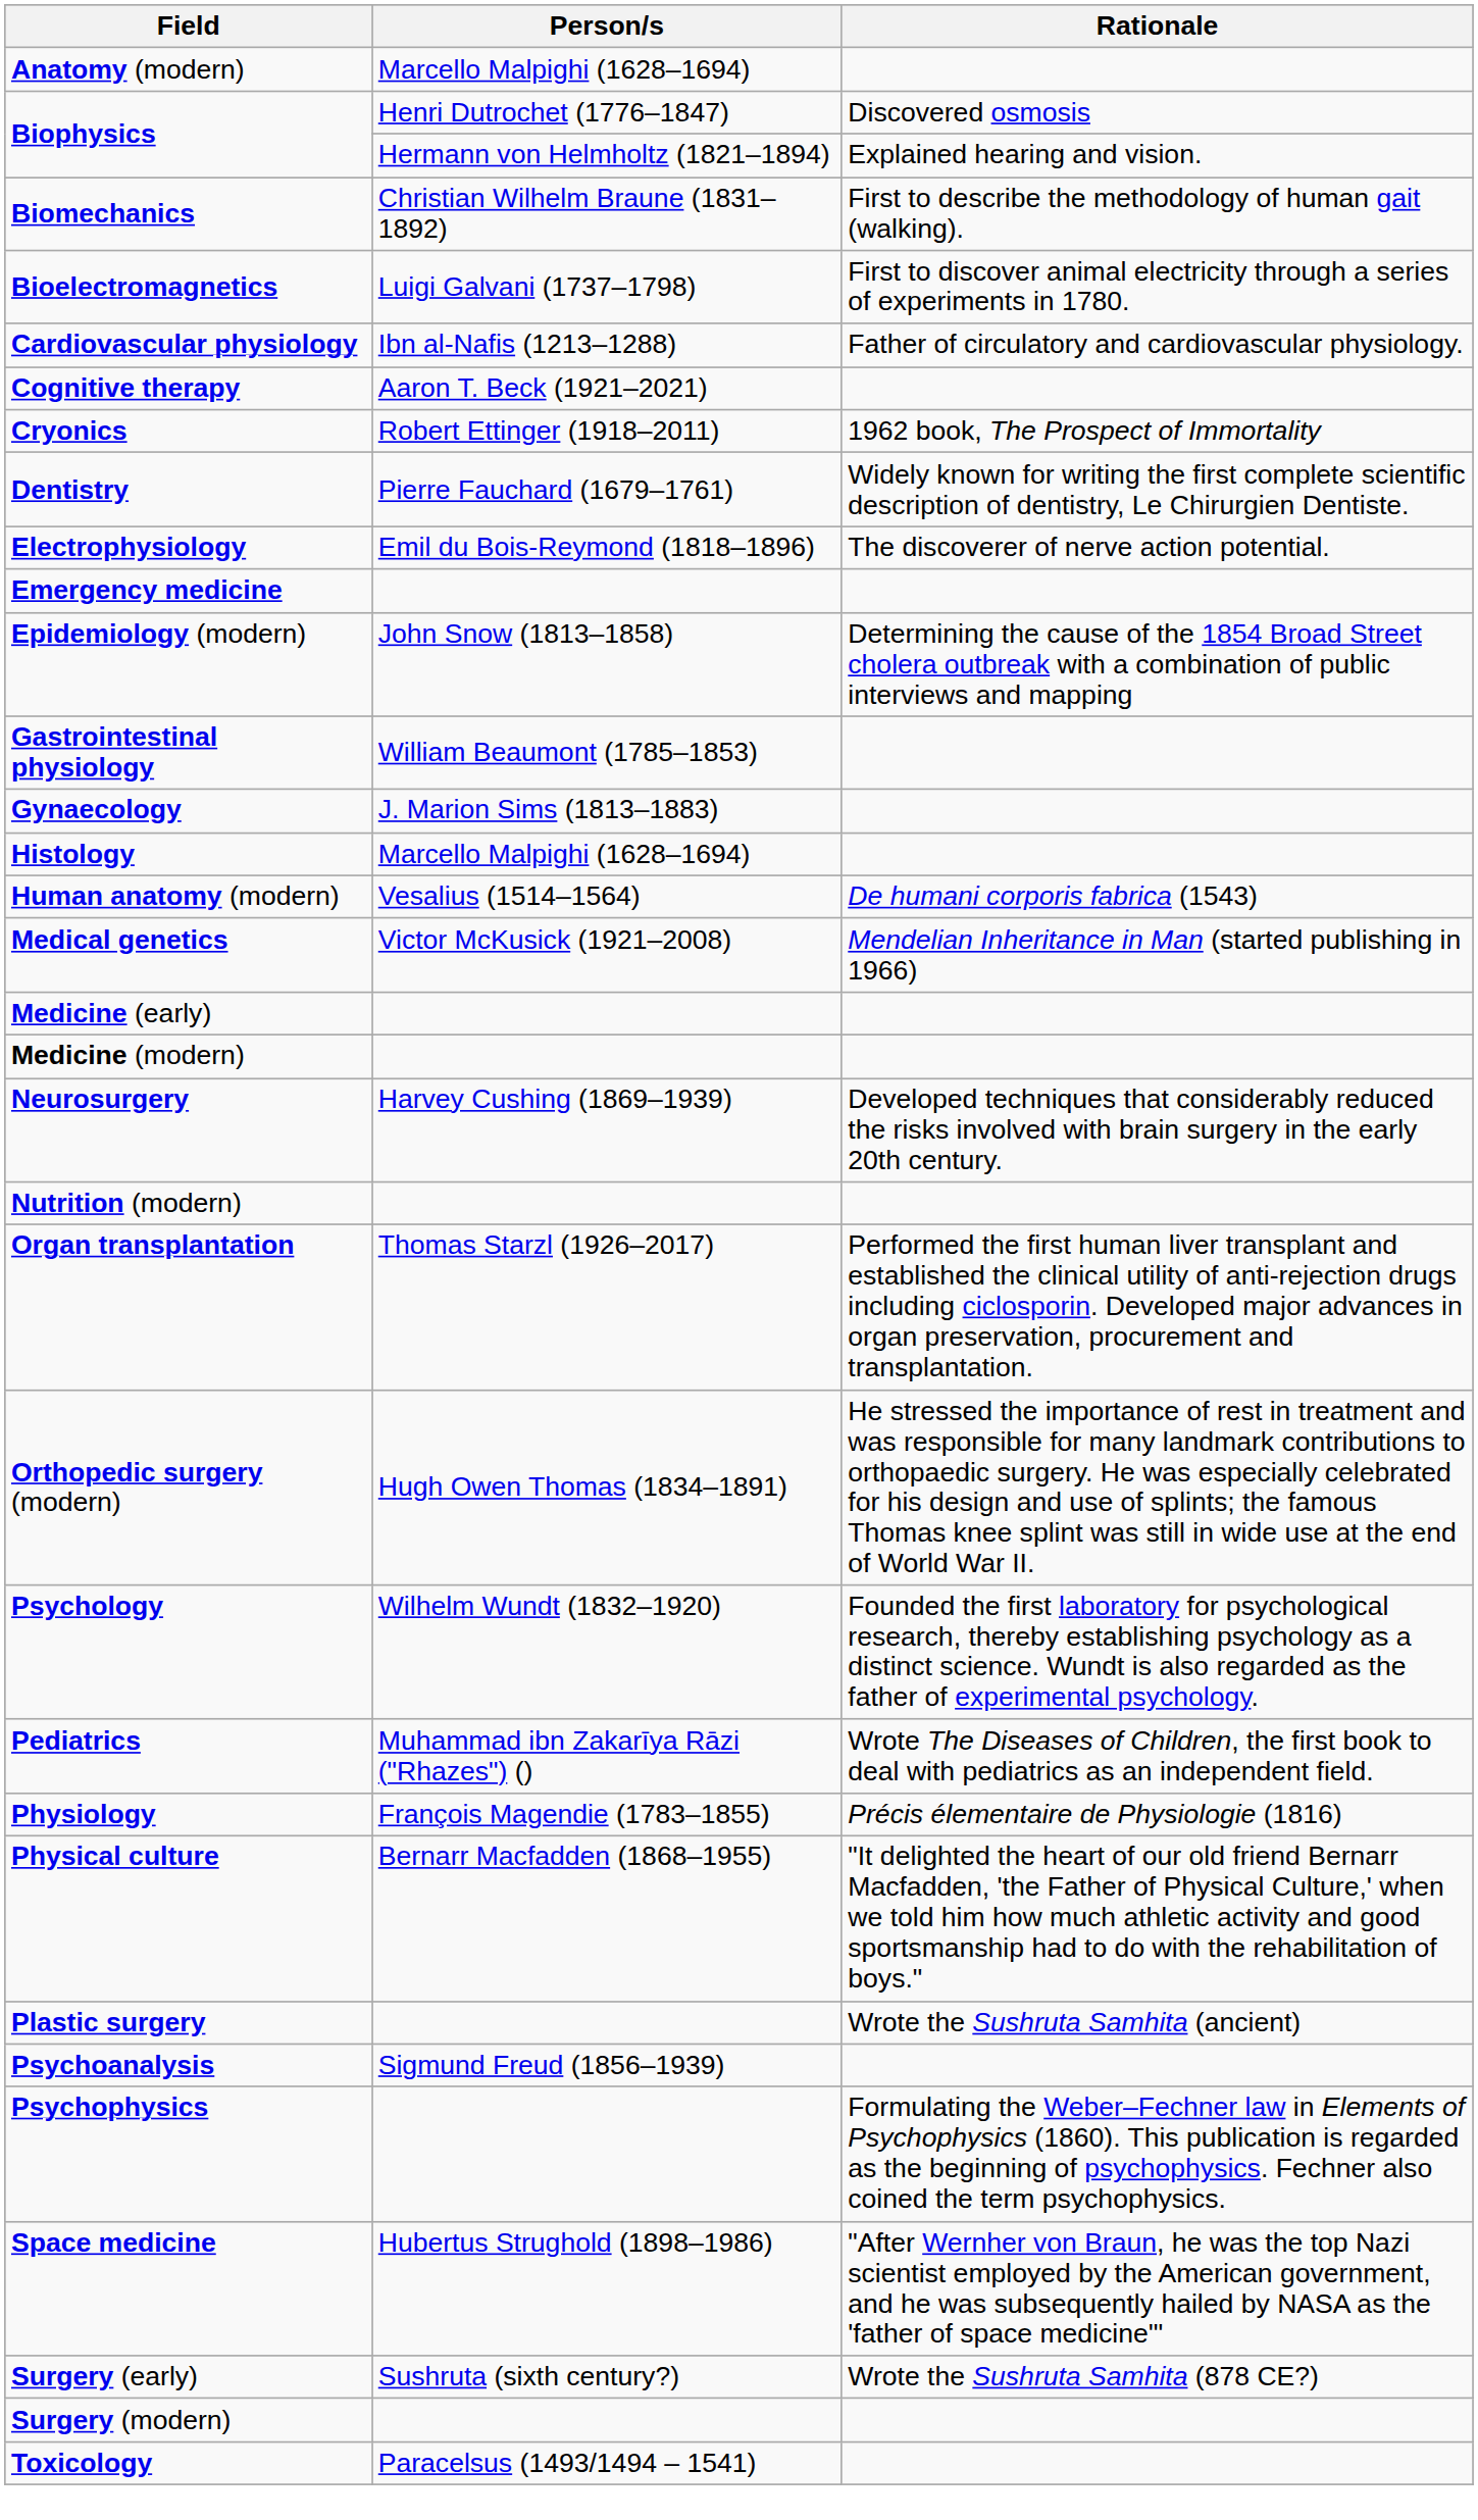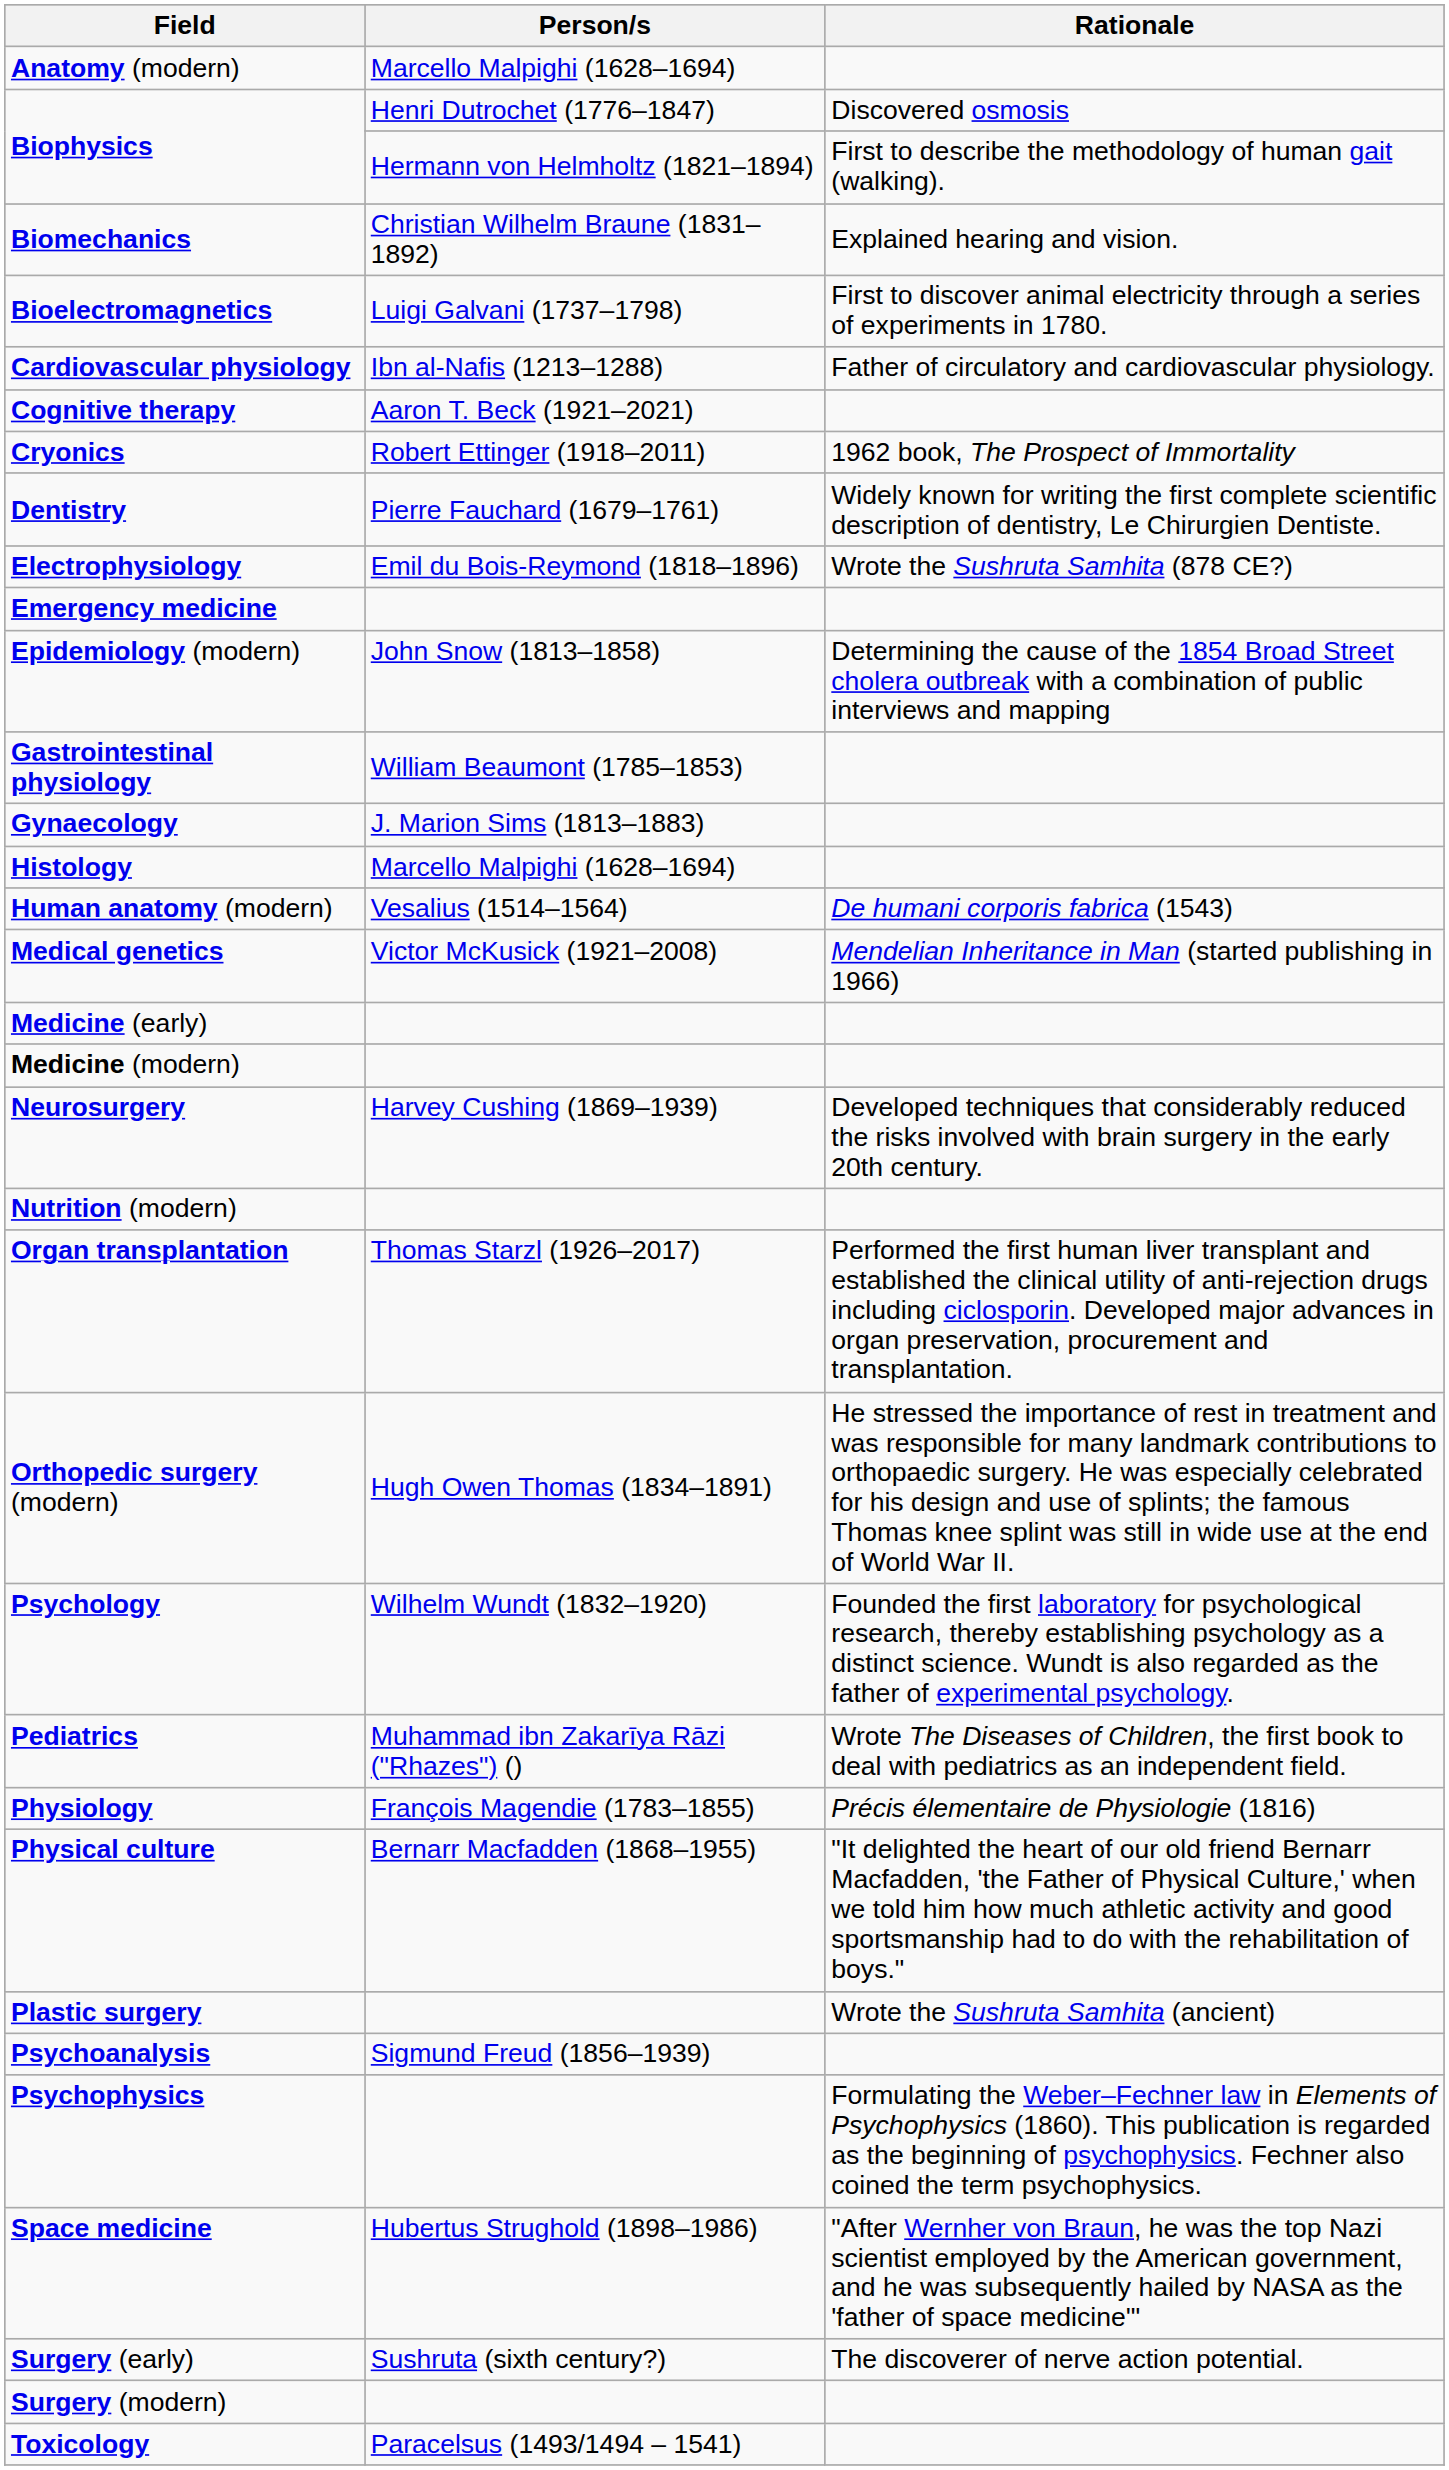 <table class="wikitable" style="text-align:left;">
 <tr>
 <th width="25%">Field</th>
 <th width="32%">Person/s<br></th>
 <th width="43%">Rationale</th>
 </tr>
 <tr style="vertical-align:top">
 <td><strong><a href='#'>Anatomy</a></strong> (modern)</td>
 <td><a href='#'>Marcello Malpighi</a> (1628–1694)</td>
 <td></td>
 </tr>
 <tr>
 <td rowspan="2"><strong><a href='#'>Biophysics</a></strong></td>
 <td><a href='#'>Henri Dutrochet</a> (1776–1847)</td>
 <td>Discovered <a href='#'>osmosis</a></td>
 </tr>
 <tr>
 <td><a href='#'>Hermann von Helmholtz</a> (1821–1894)</td>
-<td>Explained hearing and vision.</td>
+<td>First to describe the methodology of human <a href='#'>gait</a> (walking).</td>
 </tr>
 <tr>
 <td><strong><a href='#'>Biomechanics</a></strong></td>
 <td><a href='#'>Christian Wilhelm Braune</a> (1831–1892)</td>
-<td>First to describe the methodology of human <a href='#'>gait</a> (walking).</td>
+<td>Explained hearing and vision.</td>
 </tr>
 <tr>
 <td><strong><a href='#'>Bioelectromagnetics</a></strong></td>
 <td><a href='#'>Luigi Galvani</a> (1737–1798)</td>
 <td>First to discover animal electricity through a series of experiments in 1780.</td>
 </tr>
 <tr style="vertical-align:top">
 <td><strong><a href='#'>Cardiovascular physiology</a></strong></td>
 <td><a href='#'>Ibn al-Nafis</a> (1213–1288)</td>
 <td>Father of circulatory and cardiovascular physiology.</td>
 </tr>
 <tr style="vertical-align:top">
 <td><strong><a href='#'>Cognitive therapy</a></strong></td>
 <td><a href='#'>Aaron T. Beck</a> (1921–2021)</td>
 <td></td>
 </tr>
 <tr style="vertical-align:top">
 <td><strong><a href='#'>Cryonics</a></strong></td>
 <td><a href='#'>Robert Ettinger</a> (1918–2011)</td>
 <td>1962 book, <em>The Prospect of Immortality</em></td>
 </tr>
 <tr>
 <td><strong><a href='#'>Dentistry</a></strong></td>
 <td><a href='#'>Pierre Fauchard</a> (1679–1761)</td>
 <td>Widely known for writing the first complete scientific description of dentistry, Le Chirurgien Dentiste.</td>
 </tr>
 <tr style="vertical-align:top">
 <td><strong><a href='#'>Electrophysiology</a></strong></td>
 <td><a href='#'>Emil du Bois-Reymond</a> (1818–1896)</td>
-<td>The discoverer of nerve action potential.</td>
+<td>Wrote the <em><a href='#'>Sushruta Samhita</a></em> (878 CE?)</td>
 </tr>
 <tr style="vertical-align:top">
 <td><strong><a href='#'>Emergency medicine</a></strong></td>
 <td></td>
 <td></td>
 </tr>
 <tr style="vertical-align:top">
 <td><strong><a href='#'>Epidemiology</a></strong> (modern)</td>
 <td><a href='#'>John Snow</a> (1813–1858)</td>
 <td>Determining the cause of the <a href='#'>1854 Broad Street cholera outbreak</a> with a combination of public interviews and mapping</td>
 </tr>
 <tr>
 <td><strong><a href='#'>Gastrointestinal physiology</a></strong></td>
 <td><a href='#'>William Beaumont</a> (1785–1853)</td>
 <td></td>
 </tr>
 <tr style="vertical-align:top">
 <td><strong><a href='#'>Gynaecology</a></strong></td>
 <td><a href='#'>J. Marion Sims</a> (1813–1883)</td>
 <td></td>
 </tr>
 <tr style="vertical-align:top">
 <td><strong><a href='#'>Histology</a></strong></td>
 <td><a href='#'>Marcello Malpighi</a> (1628–1694)</td>
 <td></td>
 </tr>
 <tr style="vertical-align:top">
 <td><strong><a href='#'>Human anatomy</a></strong> (modern)</td>
 <td><a href='#'>Vesalius</a> (1514–1564)</td>
 <td><em><a href='#'>De humani corporis fabrica</a></em> (1543)</td>
 </tr>
 <tr style="vertical-align:top">
 <td><strong><a href='#'>Medical genetics</a></strong></td>
 <td><a href='#'>Victor McKusick</a> (1921–2008)</td>
 <td><em><a href='#'>Mendelian Inheritance in Man</a></em> (started publishing in 1966)</td>
 </tr>
 <tr style="vertical-align:top">
 <td><strong><a href='#'>Medicine</a></strong> (early)</td>
 <td></td>
 <td></td>
 </tr>
 <tr style="vertical-align:top">
 <td><strong>Medicine</strong> (modern)</td>
 <td></td>
 <td></td>
 </tr>
 <tr style="vertical-align:top">
 <td><strong><a href='#'>Neurosurgery</a></strong></td>
 <td><a href='#'>Harvey Cushing</a> (1869–1939)</td>
 <td>Developed techniques that considerably reduced the risks involved with brain surgery in the early 20th century.</td>
 </tr>
 <tr style="vertical-align:top">
 <td><strong><a href='#'>Nutrition</a></strong> (modern)</td>
 <td></td>
 <td></td>
 </tr>
 <tr style="vertical-align:top">
 <td><strong><a href='#'>Organ transplantation</a></strong></td>
 <td><a href='#'>Thomas Starzl</a> (1926–2017)</td>
 <td>Performed the first human liver transplant and established the clinical utility of anti-rejection drugs including <a href='#'>ciclosporin</a>. Developed major advances in organ preservation, procurement and transplantation.</td>
 </tr>
 <tr>
 <td><strong><a href='#'>Orthopedic surgery</a></strong> (modern)</td>
 <td><a href='#'>Hugh Owen Thomas</a> (1834–1891)</td>
 <td>He stressed the importance of rest in treatment and was responsible for many landmark contributions to orthopaedic surgery. He was especially celebrated for his design and use of splints; the famous Thomas knee splint was still in wide use at the end of World War II.</td>
 </tr>
 <tr style="vertical-align:top">
 <td><strong><a href='#'>Psychology</a></strong></td>
 <td><a href='#'>Wilhelm Wundt</a> (1832–1920)</td>
 <td>Founded the first <a href='#'>laboratory</a> for psychological research, thereby establishing psychology as a distinct science. Wundt is also regarded as the father of <a href='#'>experimental psychology</a>.</td>
 </tr>
 <tr style="vertical-align:top">
 <td><strong><a href='#'>Pediatrics</a></strong></td>
 <td><a href='#'>Muhammad ibn Zakarīya Rāzi ("Rhazes")</a> ()</td>
 <td>Wrote <em>The Diseases of Children</em>, the first book to deal with pediatrics as an independent field.</td>
 </tr>
 <tr style="vertical-align:top">
 <td><strong><a href='#'>Physiology</a></strong></td>
 <td><a href='#'>François Magendie</a> (1783–1855)</td>
 <td><em>Précis élementaire de Physiologie</em> (1816)</td>
 </tr>
 <tr style="vertical-align:top">
 <td><strong><a href='#'>Physical culture</a></strong></td>
 <td><a href='#'>Bernarr Macfadden</a> (1868–1955)</td>
 <td>"It delighted the heart of our old friend Bernarr Macfadden, 'the Father of Physical Culture,' when we told him how much athletic activity and good sportsmanship had to do with the rehabilitation of boys."</td>
 </tr>
 <tr style="vertical-align:top">
 <td><strong><a href='#'>Plastic surgery</a></strong></td>
 <td></td>
 <td>Wrote the <em><a href='#'>Sushruta Samhita</a></em> (ancient)</td>
 </tr>
 <tr style="vertical-align:top">
 <td><strong><a href='#'>Psychoanalysis</a></strong></td>
 <td><a href='#'>Sigmund Freud</a> (1856–1939)</td>
 <td></td>
 </tr>
 <tr style="vertical-align:top">
 <td><strong><a href='#'>Psychophysics</a></strong></td>
 <td></td>
 <td>Formulating the <a href='#'>Weber–Fechner law</a> in <em>Elements of Psychophysics</em> (1860). This publication is regarded as the beginning of <a href='#'>psychophysics</a>. Fechner also coined the term psychophysics.</td>
 </tr>
 <tr style="vertical-align:top">
 <td><strong><a href='#'>Space medicine</a></strong></td>
 <td><a href='#'>Hubertus Strughold</a> (1898–1986)</td>
 <td>"After <a href='#'>Wernher von Braun</a>, he was the top Nazi scientist employed by the American government, and he was subsequently hailed by NASA as the 'father of space medicine'"</td>
 </tr>
 <tr style="vertical-align:top">
 <td><strong><a href='#'>Surgery</a></strong> (early)</td>
 <td><a href='#'>Sushruta</a> (sixth century?)</td>
-<td>Wrote the <em><a href='#'>Sushruta Samhita</a></em> (878 CE?)</td>
+<td>The discoverer of nerve action potential.</td>
 </tr>
 <tr style="vertical-align:top">
 <td><strong><a href='#'>Surgery</a></strong> (modern)</td>
 <td></td>
 <td></td>
 </tr>
 <tr>
 <td><strong><a href='#'>Toxicology</a></strong></td>
 <td><a href='#'>Paracelsus</a> (1493/1494 – 1541)</td>
 <td></td>
 </tr>
 </table>
